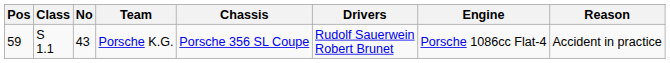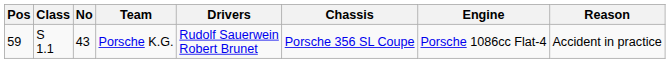 <table class="wikitable" style="font-size: 95%;">
 <tr>
 <th>Pos</th>
 <th>Class</th>
 <th>No</th>
 <th>Team</th>
+<th>Drivers</th>
 <th>Chassis</th>
-<th>Drivers</th>
 <th>Engine</th>
 <th>Reason</th>
 </tr>
 <tr>
 <td>59</td>
 <td>S<br>1.1</td>
 <td>43</td>
 <td> <a href='#'>Porsche</a> K.G.</td>
+<td> <a href='#'>Rudolf Sauerwein</a><br> <a href='#'>Robert Brunet</a></td>
 <td><a href='#'>Porsche 356 SL Coupe</a></td>
-<td> <a href='#'>Rudolf Sauerwein</a><br> <a href='#'>Robert Brunet</a></td>
 <td><a href='#'>Porsche</a> 1086cc Flat-4</td>
 <td>Accident in practice</td>
 </tr>
 </table>
